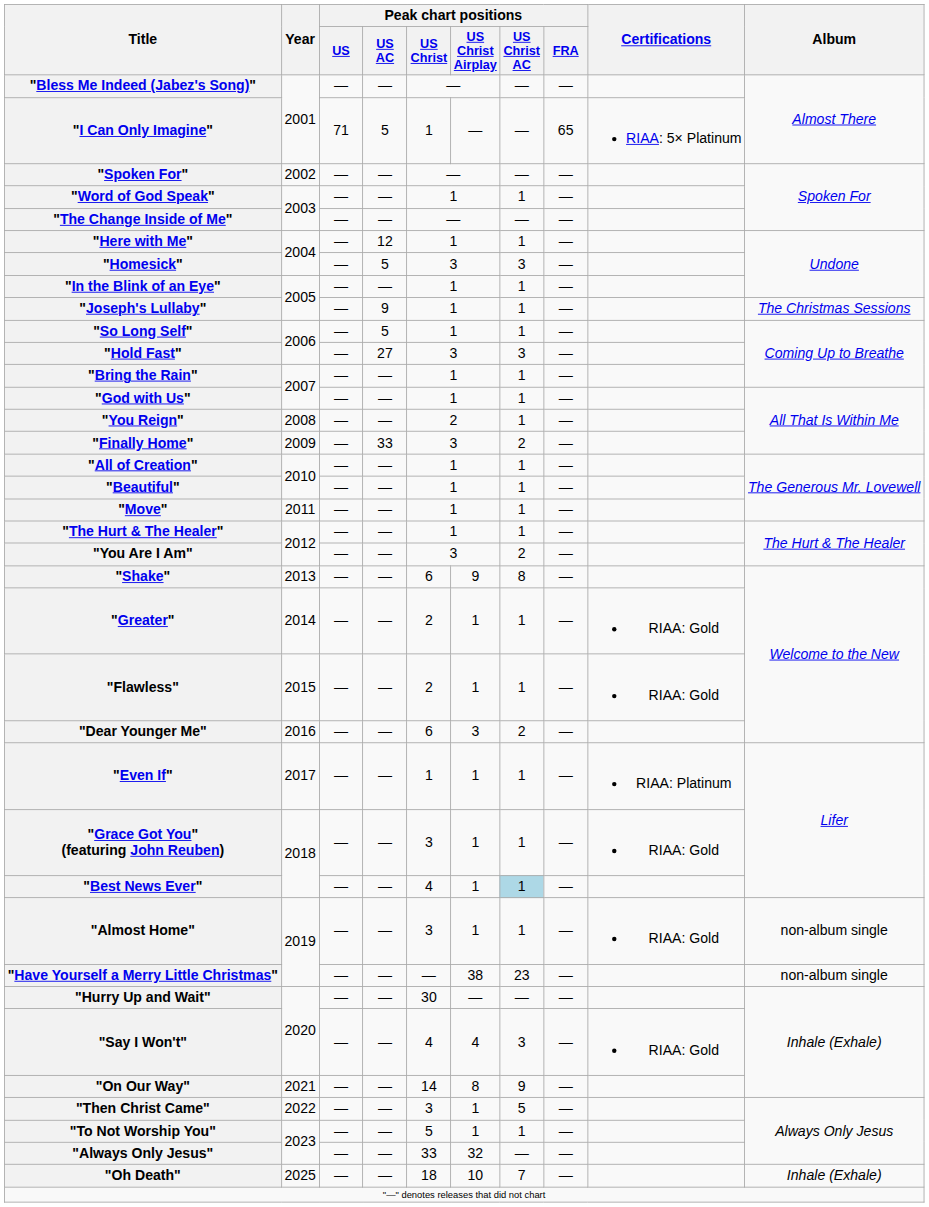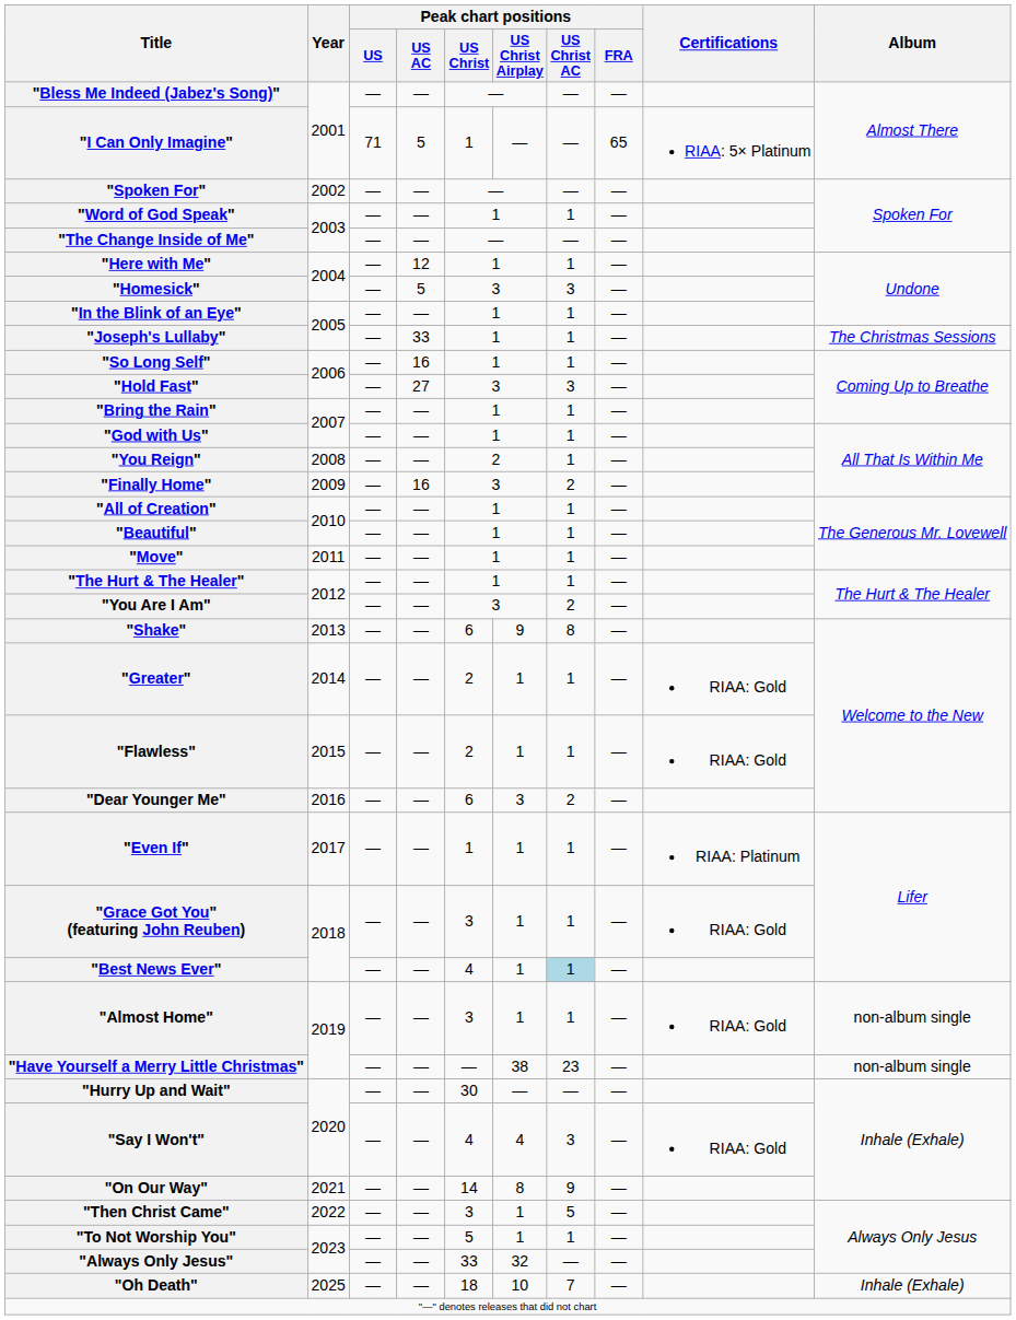 <table class="wikitable plainrowheaders" style="text-align:center;">
 <tr>
 <th scope="col" rowspan="2">Title</th>
 <th scope="col" rowspan="2">Year</th>
 <th colspan="6" scope="col">Peak chart positions</th>
 <th scope="col" rowspan="2"><a href='#'>Certifications</a></th>
 <th scope="col" rowspan="2">Album</th>
 </tr>
 <tr>
 <th style="width:3em; font-size:90%"><a href='#'>US</a><br></th>
 <th style="width:3em; font-size:90%"><a href='#'>US<br>AC</a><br></th>
 <th style="width:3em; font-size:90%"><a href='#'>US<br>Christ</a><br></th>
 <th style="width:3em; font-size:90%"><a href='#'>US<br>Christ<br>Airplay</a><br></th>
 <th style="width:3em; font-size:90%"><a href='#'>US<br>Christ<br>AC</a><br></th>
 <th style="width:3em; font-size:90%"><a href='#'>FRA</a><br></th>
 </tr>
 <tr>
 <th scope="row">"<a href='#'>Bless Me Indeed (Jabez's Song)</a>"</th>
 <td rowspan="2">2001</td>
 <td>—</td>
 <td>—</td>
 <td colspan="2">—</td>
 <td>—</td>
 <td>—</td>
 <td></td>
 <td rowspan="2"><em><a href='#'>Almost There</a></em></td>
 </tr>
 <tr>
 <th scope="row">"<a href='#'>I Can Only Imagine</a>"</th>
 <td>71</td>
 <td>5</td>
 <td>1</td>
 <td>—</td>
 <td>—</td>
 <td>65</td>
 <td><br><ul><li><a href='#'>RIAA</a>: 5× Platinum</li></ul></td>
 </tr>
 <tr>
 <th scope="row">"<a href='#'>Spoken For</a>"</th>
 <td>2002</td>
 <td>—</td>
 <td>—</td>
 <td colspan="2">—</td>
 <td>—</td>
 <td>—</td>
 <td></td>
 <td rowspan="3"><em><a href='#'>Spoken For</a></em></td>
 </tr>
 <tr>
 <th scope="row">"<a href='#'>Word of God Speak</a>"</th>
 <td rowspan="2">2003</td>
 <td>—</td>
 <td>—</td>
 <td colspan="2">1</td>
 <td>1</td>
 <td>—</td>
 <td></td>
 </tr>
 <tr>
 <th scope="row">"<a href='#'>The Change Inside of Me</a>"</th>
 <td>—</td>
 <td>—</td>
 <td colspan="2">—</td>
 <td>—</td>
 <td>—</td>
 <td></td>
 </tr>
 <tr>
 <th scope="row">"<a href='#'>Here with Me</a>"</th>
 <td rowspan="2">2004</td>
 <td>—</td>
 <td>12</td>
 <td colspan="2">1</td>
 <td>1</td>
 <td>—</td>
 <td></td>
 <td rowspan="3"><em><a href='#'>Undone</a></em></td>
 </tr>
 <tr>
 <th scope="row">"<a href='#'>Homesick</a>"</th>
 <td>—</td>
 <td>5</td>
 <td colspan="2">3</td>
 <td>3</td>
 <td>—</td>
 <td></td>
 </tr>
 <tr>
 <th scope="row">"<a href='#'>In the Blink of an Eye</a>"</th>
 <td rowspan="2">2005</td>
 <td>—</td>
 <td>—</td>
 <td colspan="2">1</td>
 <td>1</td>
 <td>—</td>
 <td></td>
 </tr>
 <tr>
 <th scope="row">"<a href='#'>Joseph's Lullaby</a>"</th>
 <td>—</td>
-<td>9</td>
+<td>33</td>
 <td colspan="2">1</td>
 <td>1</td>
 <td>—</td>
 <td></td>
 <td><em><a href='#'>The Christmas Sessions</a></em></td>
 </tr>
 <tr>
 <th scope="row">"<a href='#'>So Long Self</a>"</th>
 <td rowspan="2">2006</td>
 <td>—</td>
-<td>5</td>
+<td>16</td>
 <td colspan="2">1</td>
 <td>1</td>
 <td>—</td>
 <td></td>
 <td rowspan="3"><em><a href='#'>Coming Up to Breathe</a></em></td>
 </tr>
 <tr>
 <th scope="row">"<a href='#'>Hold Fast</a>"</th>
 <td>—</td>
 <td>27</td>
 <td colspan="2">3</td>
 <td>3</td>
 <td>—</td>
 <td></td>
 </tr>
 <tr>
 <th scope="row">"<a href='#'>Bring the Rain</a>"</th>
 <td rowspan="2">2007</td>
 <td>—</td>
 <td>—</td>
 <td colspan="2">1</td>
 <td>1</td>
 <td>—</td>
 <td></td>
 </tr>
 <tr>
 <th scope="row">"<a href='#'>God with Us</a>"</th>
 <td>—</td>
 <td>—</td>
 <td colspan="2">1</td>
 <td>1</td>
 <td>—</td>
 <td></td>
 <td rowspan="3"><em><a href='#'>All That Is Within Me</a></em></td>
 </tr>
 <tr>
 <th scope="row">"<a href='#'>You Reign</a>"</th>
 <td>2008</td>
 <td>—</td>
 <td>—</td>
 <td colspan="2">2</td>
 <td>1</td>
 <td>—</td>
 <td></td>
 </tr>
 <tr>
 <th scope="row">"<a href='#'>Finally Home</a>"</th>
 <td>2009</td>
 <td>—</td>
-<td>33</td>
+<td>16</td>
 <td colspan="2">3</td>
 <td>2</td>
 <td>—</td>
 <td></td>
 </tr>
 <tr>
 <th scope="row">"<a href='#'>All of Creation</a>"</th>
 <td rowspan="2">2010</td>
 <td>—</td>
 <td>—</td>
 <td colspan="2">1</td>
 <td>1</td>
 <td>—</td>
 <td></td>
 <td rowspan="3"><em><a href='#'>The Generous Mr. Lovewell</a></em></td>
 </tr>
 <tr>
 <th scope="row">"<a href='#'>Beautiful</a>"</th>
 <td>—</td>
 <td>—</td>
 <td colspan="2">1</td>
 <td>1</td>
 <td>—</td>
 <td></td>
 </tr>
 <tr>
 <th scope="row">"<a href='#'>Move</a>"</th>
 <td>2011</td>
 <td>—</td>
 <td>—</td>
 <td colspan="2">1</td>
 <td>1</td>
 <td>—</td>
 <td></td>
 </tr>
 <tr>
 <th scope="row">"<a href='#'>The Hurt & The Healer</a>"</th>
 <td rowspan="2">2012</td>
 <td>—</td>
 <td>—</td>
 <td colspan="2">1</td>
 <td>1</td>
 <td>—</td>
 <td></td>
 <td rowspan="2"><em><a href='#'>The Hurt & The Healer</a></em></td>
 </tr>
 <tr>
 <th scope="row">"You Are I Am"</th>
 <td>—</td>
 <td>—</td>
 <td colspan="2">3</td>
 <td>2</td>
 <td>—</td>
 <td></td>
 </tr>
 <tr>
 <th scope="row">"<a href='#'>Shake</a>"</th>
 <td>2013</td>
 <td>—</td>
 <td>—</td>
 <td>6</td>
 <td>9</td>
 <td>8</td>
 <td>—</td>
 <td></td>
 <td rowspan="4"><em><a href='#'>Welcome to the New</a></em></td>
 </tr>
 <tr>
 <th scope="row">"<a href='#'>Greater</a>"</th>
 <td>2014</td>
 <td>—</td>
 <td>—</td>
 <td>2</td>
 <td>1</td>
 <td>1</td>
 <td>—</td>
 <td><br><ul><li>RIAA: Gold</li></ul></td>
 </tr>
 <tr>
 <th scope="row">"Flawless"</th>
 <td>2015</td>
 <td>—</td>
 <td>—</td>
 <td>2</td>
 <td>1</td>
 <td>1</td>
 <td>—</td>
 <td><br><ul><li>RIAA: Gold</li></ul></td>
 </tr>
 <tr>
 <th scope="row">"Dear Younger Me"</th>
 <td>2016</td>
 <td>—</td>
 <td>—</td>
 <td>6</td>
 <td>3</td>
 <td>2</td>
 <td>—</td>
 </tr>
 <tr>
 <th scope="row">"<a href='#'>Even If</a>"</th>
 <td>2017</td>
 <td>—</td>
 <td>—</td>
 <td>1</td>
 <td>1</td>
 <td>1</td>
 <td>—</td>
 <td><br><ul><li>RIAA: Platinum</li></ul></td>
 <td rowspan="3"><em><a href='#'>Lifer</a></em></td>
 </tr>
 <tr>
 <th scope="row">"<a href='#'>Grace Got You</a>"<br><span>(featuring <a href='#'>John Reuben</a>)</span></th>
 <td rowspan="2">2018</td>
 <td>—</td>
 <td>—</td>
 <td>3</td>
 <td>1</td>
 <td>1</td>
 <td>—</td>
 <td><br><ul><li>RIAA: Gold</li></ul></td>
 </tr>
 <tr>
 <th scope="row">"<a href='#'>Best News Ever</a>"</th>
 <td>—</td>
 <td>—</td>
 <td>4</td>
 <td>1</td>
 <td style="background: lightblue;">1</td>
 <td>—</td>
 <td></td>
 </tr>
 <tr>
 <th scope="row">"Almost Home"</th>
 <td rowspan="2">2019</td>
 <td>—</td>
 <td>—</td>
 <td>3</td>
 <td>1</td>
 <td>1</td>
 <td>—</td>
 <td><br><ul><li>RIAA: Gold</li></ul></td>
 <td>non-album single</td>
 </tr>
 <tr>
 <th scope="row">"<a href='#'>Have Yourself a Merry Little Christmas</a>"</th>
 <td>—</td>
 <td>—</td>
 <td>—</td>
 <td>38</td>
 <td>23</td>
 <td>—</td>
 <td></td>
 <td>non-album single</td>
 </tr>
 <tr>
 <th scope="row">"Hurry Up and Wait"</th>
 <td rowspan="2">2020</td>
 <td>—</td>
 <td>—</td>
 <td>30</td>
 <td>—</td>
 <td>—</td>
 <td>—</td>
 <td></td>
 <td rowspan="3"><em>Inhale (Exhale)</em></td>
 </tr>
 <tr>
 <th scope="row">"Say I Won't"</th>
 <td>—</td>
 <td>—</td>
 <td>4</td>
 <td>4</td>
 <td>3</td>
 <td>—</td>
 <td><br><ul><li>RIAA: Gold</li></ul></td>
 </tr>
 <tr>
 <th scope="row">"On Our Way"<br></th>
 <td>2021</td>
 <td>—</td>
 <td>—</td>
 <td>14</td>
 <td>8</td>
 <td>9</td>
 <td>—</td>
 </tr>
 <tr>
 <th scope="row">"Then Christ Came"<br></th>
 <td>2022</td>
 <td>—</td>
 <td>—</td>
 <td>3</td>
 <td>1</td>
 <td>5</td>
 <td>—</td>
 <td></td>
 <td rowspan="3"><em>Always Only Jesus</em></td>
 </tr>
 <tr>
 <th scope="row">"To Not Worship You"</th>
 <td rowspan="2">2023</td>
 <td>—</td>
 <td>—</td>
 <td>5</td>
 <td>1</td>
 <td>1</td>
 <td>—</td>
 <td></td>
 </tr>
 <tr>
 <th scope="row">"Always Only Jesus"</th>
 <td>—</td>
 <td>—</td>
 <td>33</td>
 <td>32</td>
 <td>—</td>
 <td>—</td>
 <td></td>
 </tr>
 <tr>
 <th scope="row">"Oh Death"</th>
 <td>2025</td>
 <td>—</td>
 <td>—</td>
 <td>18</td>
 <td>10</td>
 <td>7</td>
 <td>—</td>
 <td></td>
 <td><em>Inhale (Exhale)</em></td>
 </tr>
 <tr>
 <td colspan="11" style="font-size:8pt">"—" denotes releases that did not chart</td>
 </tr>
 </table>
